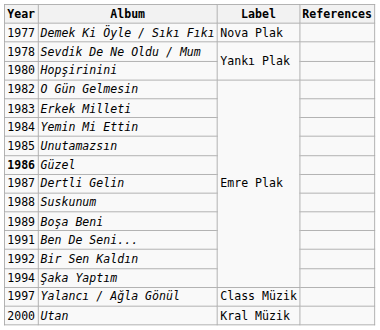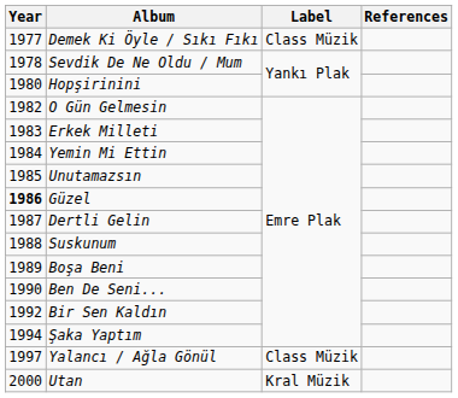 <table class="wikitable">
 <tr>
 <th>Year</th>
 <th>Album</th>
 <th>Label</th>
 <th>References</th>
 </tr>
 <tr>
 <td rowspan="1">1977</td>
 <td><em>Demek Ki Öyle / Sıkı Fıkı</em></td>
-<td>Nova Plak</td>
+<td>Class Müzik</td>
 <td></td>
 </tr>
 <tr>
 <td rowspan="1">1978</td>
 <td><em>Sevdik De Ne Oldu / Mum</em></td>
 <td rowspan="2">Yankı Plak</td>
 <td></td>
 </tr>
 <tr>
 <td rowspan="1">1980</td>
 <td><em>Hopşirinini</em></td>
 <td></td>
 </tr>
 <tr>
 <td rowspan="1">1982</td>
 <td><em>O Gün Gelmesin</em></td>
 <td rowspan="11">Emre Plak</td>
 <td></td>
 </tr>
 <tr>
 <td rowspan="1">1983</td>
 <td><em>Erkek Milleti</em></td>
 <td></td>
 </tr>
 <tr>
 <td rowspan="1">1984</td>
 <td><em>Yemin Mi Ettin</em></td>
 <td></td>
 </tr>
 <tr>
 <td rowspan="1">1985</td>
 <td><em>Unutamazsın</em></td>
 <td></td>
 </tr>
 <tr>
 <td rowspan="1"><strong>1986</strong></td>
 <td><em>Güzel</em></td>
 <td></td>
 </tr>
 <tr>
 <td rowspan="1">1987</td>
 <td><em>Dertli Gelin</em></td>
 <td></td>
 </tr>
 <tr>
 <td rowspan="1">1988</td>
 <td><em>Suskunum</em></td>
 <td></td>
 </tr>
 <tr>
 <td rowspan="1">1989</td>
 <td><em>Boşa Beni</em></td>
 <td></td>
 </tr>
 <tr>
-<td rowspan="1">1991</td>
+<td rowspan="1">1990</td>
 <td><em>Ben De Seni...</em></td>
 <td></td>
 </tr>
 <tr>
 <td rowspan="1">1992</td>
 <td><em>Bir Sen Kaldın</em></td>
 <td></td>
 </tr>
 <tr>
 <td rowspan="1">1994</td>
 <td><em>Şaka Yaptım</em></td>
 <td></td>
 </tr>
 <tr>
 <td rowspan="1">1997</td>
 <td><em>Yalancı / Ağla Gönül</em></td>
 <td>Class Müzik</td>
 <td></td>
 </tr>
 <tr>
 <td rowspan="1">2000</td>
 <td><em>Utan</em></td>
 <td>Kral Müzik</td>
 <td></td>
 </tr>
 </table>
